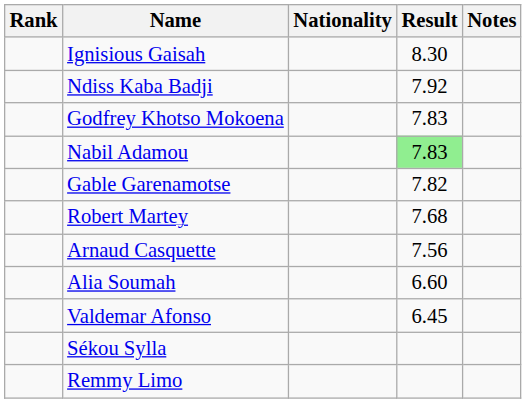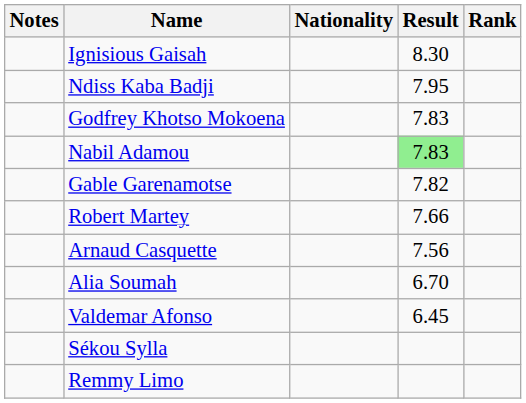 <table class="wikitable sortable" style="text-align:center">
 <tr>
-<th>Rank</th>
+<th>Notes</th>
 <th>Name</th>
 <th>Nationality</th>
 <th>Result</th>
-<th>Notes</th>
+<th>Rank</th>
 </tr>
 <tr>
 <td></td>
 <td align=left><a href='#'>Ignisious Gaisah</a></td>
 <td align=left></td>
 <td>8.30</td>
 <td></td>
 </tr>
 <tr>
 <td></td>
 <td align=left><a href='#'>Ndiss Kaba Badji</a></td>
 <td align=left></td>
-<td>7.92</td>
+<td>7.95</td>
 <td></td>
 </tr>
 <tr>
 <td></td>
 <td align=left><a href='#'>Godfrey Khotso Mokoena</a></td>
 <td align=left></td>
 <td>7.83</td>
 <td></td>
 </tr>
 <tr>
 <td></td>
 <td align=left><a href='#'>Nabil Adamou</a></td>
 <td align=left></td>
 <td style="background: lightgreen;">7.83</td>
 <td></td>
 </tr>
 <tr>
 <td></td>
 <td align=left><a href='#'>Gable Garenamotse</a></td>
 <td align=left></td>
 <td>7.82</td>
 <td></td>
 </tr>
 <tr>
 <td></td>
 <td align=left><a href='#'>Robert Martey</a></td>
 <td align=left></td>
-<td>7.68</td>
+<td>7.66</td>
 <td></td>
 </tr>
 <tr>
 <td></td>
 <td align=left><a href='#'>Arnaud Casquette</a></td>
 <td align=left></td>
 <td>7.56</td>
 <td></td>
 </tr>
 <tr>
 <td></td>
 <td align=left><a href='#'>Alia Soumah</a></td>
 <td align=left></td>
-<td>6.60</td>
+<td>6.70</td>
 <td></td>
 </tr>
 <tr>
 <td></td>
 <td align=left><a href='#'>Valdemar Afonso</a></td>
 <td align=left></td>
 <td>6.45</td>
 <td></td>
 </tr>
 <tr>
 <td></td>
 <td align=left><a href='#'>Sékou Sylla</a></td>
 <td align=left></td>
 <td></td>
 <td></td>
 </tr>
 <tr>
 <td></td>
 <td align=left><a href='#'>Remmy Limo</a></td>
 <td align=left></td>
 <td></td>
 <td></td>
 </tr>
 </table>
